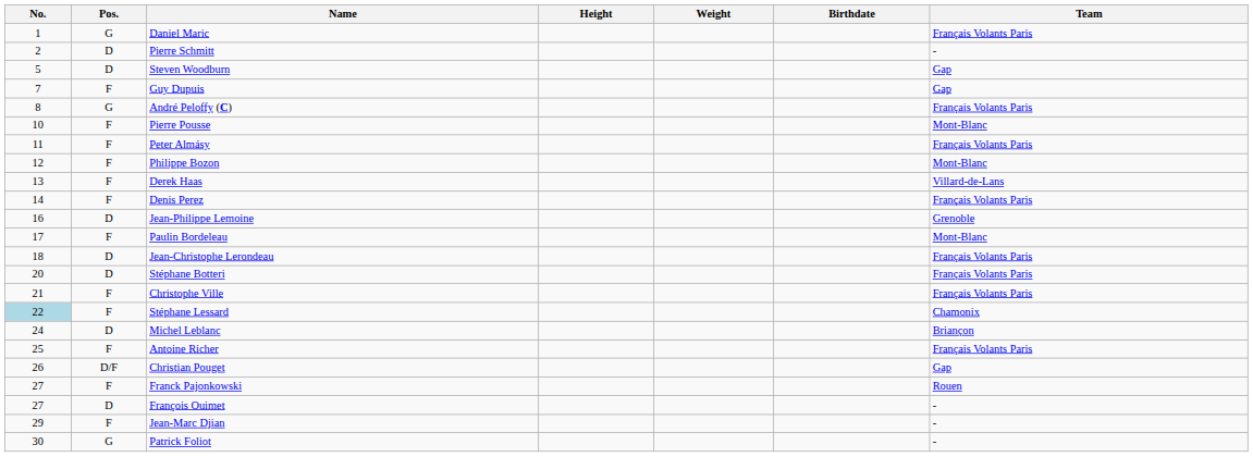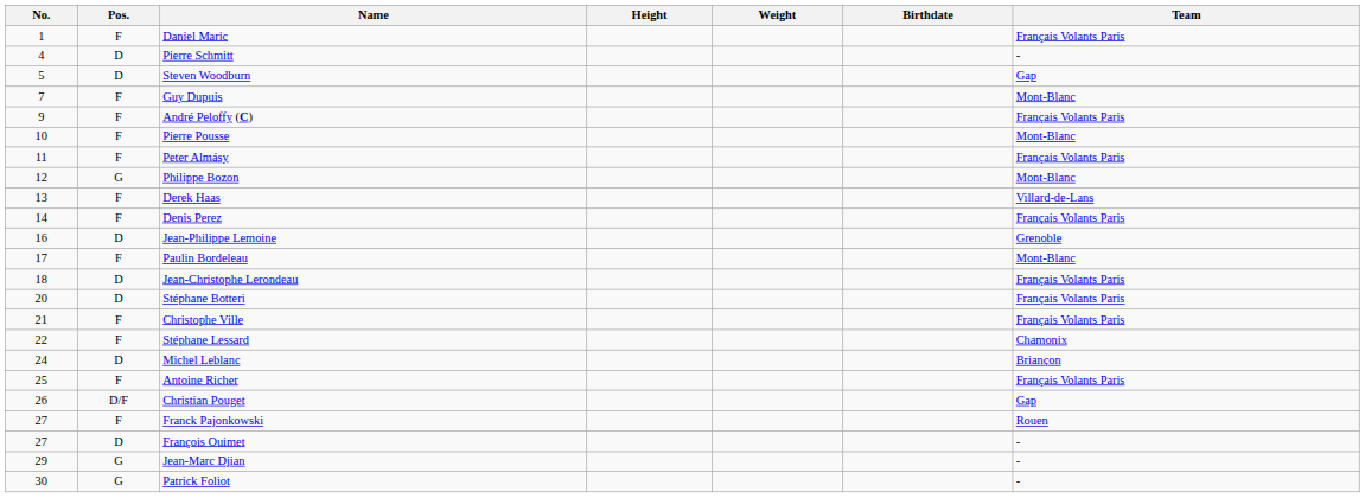 <table class="wikitable sortable" width="80%" style="font-size: 90%; text-align: center;">
 <tr>
 <th>No.</th>
 <th>Pos.</th>
 <th>Name</th>
 <th>Height</th>
 <th>Weight</th>
 <th>Birthdate</th>
 <th>Team</th>
 </tr>
 <tr>
 <td>1</td>
-<td>G</td>
+<td>F</td>
 <td style="text-align:left;"><a href='#'>Daniel Maric</a></td>
 <td></td>
 <td></td>
 <td style="text-align:right;"></td>
 <td style="text-align:left;"> <a href='#'>Français Volants Paris</a></td>
 </tr>
 <tr>
-<td>2</td>
+<td>4</td>
 <td>D</td>
 <td style="text-align:left;"><a href='#'>Pierre Schmitt</a></td>
 <td></td>
 <td></td>
 <td style="text-align:right;"></td>
 <td style="text-align:left;">-</td>
 </tr>
 <tr>
 <td>5</td>
 <td>D</td>
 <td style="text-align:left;"><a href='#'>Steven Woodburn</a></td>
 <td></td>
 <td></td>
 <td style="text-align:right;"></td>
 <td style="text-align:left;"> <a href='#'>Gap</a></td>
 </tr>
 <tr>
 <td>7</td>
 <td>F</td>
 <td style="text-align:left;"><a href='#'>Guy Dupuis</a></td>
 <td></td>
 <td></td>
 <td style="text-align:right;"></td>
-<td style="text-align:left;"> <a href='#'>Gap</a></td>
+<td style="text-align:left;"> <a href='#'>Mont-Blanc</a></td>
 </tr>
 <tr>
-<td>8</td>
-<td>G</td>
+<td>9</td>
+<td>F</td>
 <td style="text-align:left;"><a href='#'>André Peloffy</a> (<strong><a href='#'>C</a></strong>)</td>
 <td></td>
 <td></td>
 <td style="text-align:right;"></td>
 <td style="text-align:left;"> <a href='#'>Français Volants Paris</a></td>
 </tr>
 <tr>
 <td>10</td>
 <td>F</td>
 <td style="text-align:left;"><a href='#'>Pierre Pousse</a></td>
 <td></td>
 <td></td>
 <td style="text-align:right;"></td>
 <td style="text-align:left;"> <a href='#'>Mont-Blanc</a></td>
 </tr>
 <tr>
 <td>11</td>
 <td>F</td>
 <td style="text-align:left;"><a href='#'>Peter Almásy</a></td>
 <td></td>
 <td></td>
 <td style="text-align:right;"></td>
 <td style="text-align:left;"> <a href='#'>Français Volants Paris</a></td>
 </tr>
 <tr>
 <td>12</td>
-<td>F</td>
+<td>G</td>
 <td style="text-align:left;"><a href='#'>Philippe Bozon</a></td>
 <td></td>
 <td></td>
 <td style="text-align:right;"></td>
 <td style="text-align:left;"> <a href='#'>Mont-Blanc</a></td>
 </tr>
 <tr>
 <td>13</td>
 <td>F</td>
 <td style="text-align:left;"><a href='#'>Derek Haas</a></td>
 <td></td>
 <td></td>
 <td style="text-align:right;"></td>
 <td style="text-align:left;"> <a href='#'>Villard-de-Lans</a></td>
 </tr>
 <tr>
 <td>14</td>
 <td>F</td>
 <td style="text-align:left;"><a href='#'>Denis Perez</a></td>
 <td></td>
 <td></td>
 <td style="text-align:right;"></td>
 <td style="text-align:left;"> <a href='#'>Français Volants Paris</a></td>
 </tr>
 <tr>
 <td>16</td>
 <td>D</td>
 <td style="text-align:left;"><a href='#'>Jean-Philippe Lemoine</a></td>
 <td></td>
 <td></td>
 <td style="text-align:right;"></td>
 <td style="text-align:left;"> <a href='#'>Grenoble</a></td>
 </tr>
 <tr>
 <td>17</td>
 <td>F</td>
 <td style="text-align:left;"><a href='#'>Paulin Bordeleau</a></td>
 <td></td>
 <td></td>
 <td style="text-align:right;"></td>
 <td style="text-align:left;"> <a href='#'>Mont-Blanc</a></td>
 </tr>
 <tr>
 <td>18</td>
 <td>D</td>
 <td style="text-align:left;"><a href='#'>Jean-Christophe Lerondeau</a></td>
 <td></td>
 <td></td>
 <td style="text-align:right;"></td>
 <td style="text-align:left;"> <a href='#'>Français Volants Paris</a></td>
 </tr>
 <tr>
 <td>20</td>
 <td>D</td>
 <td style="text-align:left;"><a href='#'>Stéphane Botteri</a></td>
 <td></td>
 <td></td>
 <td style="text-align:right;"></td>
 <td style="text-align:left;"> <a href='#'>Français Volants Paris</a></td>
 </tr>
 <tr>
 <td>21</td>
 <td>F</td>
 <td style="text-align:left;"><a href='#'>Christophe Ville</a></td>
 <td></td>
 <td></td>
 <td style="text-align:right;"></td>
 <td style="text-align:left;"> <a href='#'>Français Volants Paris</a></td>
 </tr>
 <tr>
-<td style="background: lightblue;">22</td>
+<td>22</td>
 <td>F</td>
 <td style="text-align:left;"><a href='#'>Stéphane Lessard</a></td>
 <td></td>
 <td></td>
 <td style="text-align:right;"></td>
 <td style="text-align:left;"> <a href='#'>Chamonix</a></td>
 </tr>
 <tr>
 <td>24</td>
 <td>D</td>
 <td style="text-align:left;"><a href='#'>Michel Leblanc</a></td>
 <td></td>
 <td></td>
 <td style="text-align:right;"></td>
 <td style="text-align:left;"> <a href='#'>Briançon</a></td>
 </tr>
 <tr>
 <td>25</td>
 <td>F</td>
 <td style="text-align:left;"><a href='#'>Antoine Richer</a></td>
 <td></td>
 <td></td>
 <td style="text-align:right;"></td>
 <td style="text-align:left;"> <a href='#'>Français Volants Paris</a></td>
 </tr>
 <tr>
 <td>26</td>
 <td>D/F</td>
 <td style="text-align:left;"><a href='#'>Christian Pouget</a></td>
 <td></td>
 <td></td>
 <td style="text-align:right;"></td>
 <td style="text-align:left;"> <a href='#'>Gap</a></td>
 </tr>
 <tr>
 <td>27</td>
 <td>F</td>
 <td style="text-align:left;"><a href='#'>Franck Pajonkowski</a></td>
 <td></td>
 <td></td>
 <td style="text-align:right;"></td>
 <td style="text-align:left;"> <a href='#'>Rouen</a></td>
 </tr>
 <tr>
 <td>27</td>
 <td>D</td>
 <td style="text-align:left;"><a href='#'>François Ouimet</a></td>
 <td></td>
 <td></td>
 <td style="text-align:right;"></td>
 <td style="text-align:left;">-</td>
 </tr>
 <tr>
 <td>29</td>
-<td>F</td>
+<td>G</td>
 <td style="text-align:left;"><a href='#'>Jean-Marc Djian</a></td>
 <td></td>
 <td></td>
 <td style="text-align:right;"></td>
 <td style="text-align:left;">-</td>
 </tr>
 <tr>
 <td>30</td>
 <td>G</td>
 <td style="text-align:left;"><a href='#'>Patrick Foliot</a></td>
 <td></td>
 <td></td>
 <td style="text-align:right;"></td>
 <td style="text-align:left;">-</td>
 </tr>
 </table>
